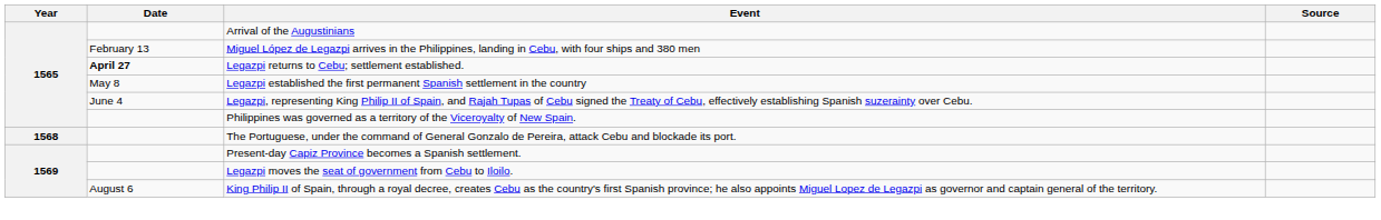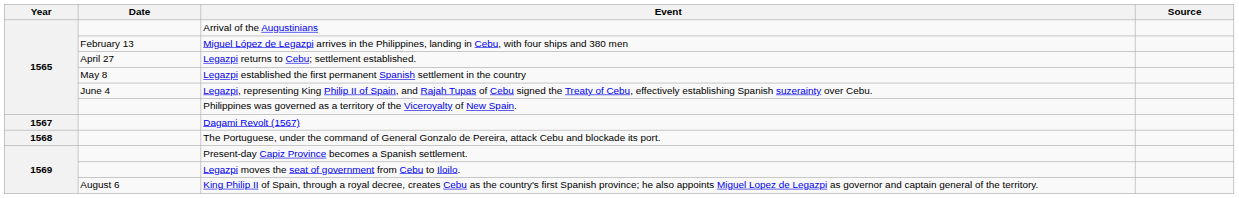 <table class="wikitable toptextcells" style="width:100%;">
 <tr>
 <th scope="col" style="width:6%;">Year</th>
 <th scope="col" style="width:10%;">Date</th>
 <th scope="col">Event</th>
 <th scope="col" style="width:8%;">Source</th>
 </tr>
 <tr>
 <th scope="row" rowspan="6">1565</th>
 <td></td>
 <td>Arrival of the <a href='#'>Augustinians</a></td>
 <td></td>
 </tr>
 <tr>
 <td>February 13</td>
 <td><a href='#'>Miguel López de Legazpi</a> arrives in the Philippines, landing in <a href='#'>Cebu</a>, with four ships and 380 men</td>
 <td></td>
 </tr>
 <tr>
-<td><strong>April 27</strong></td>
+<td>April 27</td>
 <td><a href='#'>Legazpi</a> returns to <a href='#'>Cebu</a>; settlement established.</td>
 <td></td>
 </tr>
 <tr>
 <td>May 8</td>
 <td><a href='#'>Legazpi</a> established the first permanent <a href='#'>Spanish</a> settlement in the country</td>
 <td></td>
 </tr>
 <tr>
 <td>June 4</td>
 <td><a href='#'>Legazpi</a>, representing King <a href='#'>Philip II of Spain</a>, and <a href='#'>Rajah Tupas</a> of <a href='#'>Cebu</a> signed the <a href='#'>Treaty of Cebu</a>, effectively establishing Spanish <a href='#'>suzerainty</a> over Cebu.</td>
 <td></td>
 </tr>
 <tr>
 <td></td>
 <td>Philippines was governed as a territory of the <a href='#'>Viceroyalty</a> of <a href='#'>New Spain</a>.</td>
+<td></td>
+</tr>
+<tr>
+<th scope="row">1567</th>
+<td></td>
+<td><a href='#'>Dagami Revolt (1567)</a></td>
 <td></td>
 </tr>
 <tr>
 <th scope="row">1568</th>
 <td></td>
 <td>The Portuguese, under the command of General Gonzalo de Pereira, attack Cebu and blockade its port.</td>
 <td></td>
 </tr>
 <tr>
 <th scope="row" rowspan="3">1569</th>
 <td></td>
 <td>Present-day <a href='#'>Capiz Province</a> becomes a Spanish settlement.</td>
 <td></td>
 </tr>
 <tr>
 <td></td>
 <td><a href='#'>Legazpi</a> moves the <a href='#'>seat of government</a> from <a href='#'>Cebu</a> to <a href='#'>Iloilo</a>.</td>
 <td></td>
 </tr>
 <tr>
 <td>August 6</td>
 <td><a href='#'>King Philip II</a> of Spain, through a royal decree, creates <a href='#'>Cebu</a> as the country's first Spanish province; he also appoints <a href='#'>Miguel Lopez de Legazpi</a> as governor and captain general of the territory.</td>
 <td></td>
 </tr>
 </table>
